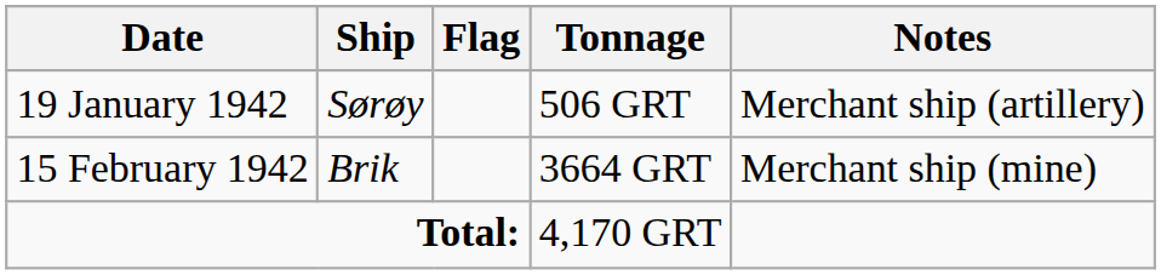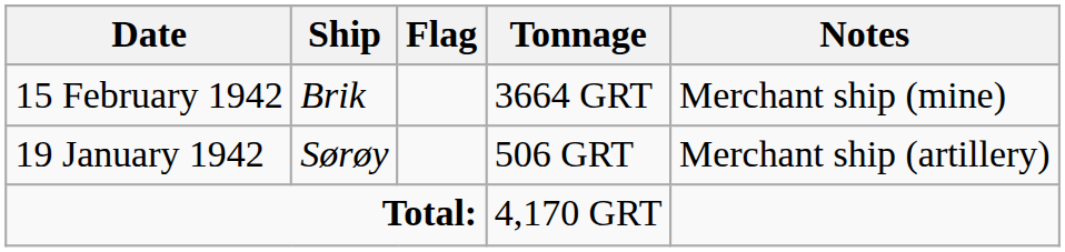 <table class="wikitable" style="margin:1em auto;">
 <tr>
 </tr>
 <tr>
 <th>Date</th>
 <th>Ship</th>
 <th>Flag</th>
 <th>Tonnage</th>
 <th>Notes</th>
 </tr>
 <tr>
+<td>15 February 1942</td>
+<td><em>Brik</em></td>
+<td></td>
+<td>3664 GRT</td>
+<td>Merchant ship (mine)</td>
+</tr>
+<tr>
 <td>19 January 1942</td>
 <td><em>Sørøy</em></td>
 <td></td>
 <td>506 GRT</td>
 <td>Merchant ship (artillery)</td>
 </tr>
 <tr>
-<td>15 February 1942</td>
-<td><em>Brik</em></td>
-<td></td>
-<td>3664 GRT</td>
-<td>Merchant ship (mine)</td>
-</tr>
-<tr>
 <td colspan="3" style="text-align:right;"><strong>Total:</strong></td>
 <td>4,170 GRT</td>
 <td></td>
 </tr>
 </table>
